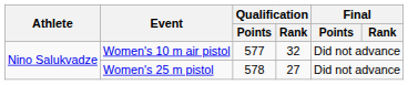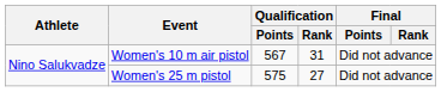 <table class="wikitable" style="font-size:90%">
 <tr>
 <th rowspan="2">Athlete</th>
 <th rowspan="2">Event</th>
 <th colspan=2>Qualification</th>
 <th colspan=2>Final</th>
 </tr>
 <tr style="font-size:95%">
 <th>Points</th>
 <th>Rank</th>
 <th>Points</th>
 <th>Rank</th>
 </tr>
 <tr align=center>
 <td align=left rowspan=2><a href='#'>Nino Salukvadze</a></td>
 <td align=left><a href='#'>Women's 10 m air pistol</a></td>
-<td>577</td>
-<td>32</td>
+<td>567</td>
+<td>31</td>
 <td colspan=2>Did not advance</td>
 </tr>
 <tr align=center>
 <td align=left><a href='#'>Women's 25 m pistol</a></td>
-<td>578</td>
+<td>575</td>
 <td>27</td>
 <td colspan=2>Did not advance</td>
 </tr>
 </table>
